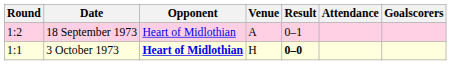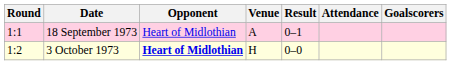 <table class="wikitable">
 <tr>
 <th>Round</th>
 <th>Date</th>
 <th>Opponent</th>
 <th>Venue</th>
 <th>Result</th>
 <th>Attendance</th>
 <th>Goalscorers</th>
 </tr>
 <tr style="background-color: #ffd0e3;">
-<td>1:2</td>
+<td>1:1</td>
 <td>18 September 1973</td>
 <td><a href='#'>Heart of Midlothian</a></td>
 <td>A</td>
 <td>0–1</td>
 <td></td>
 <td></td>
 </tr>
 <tr style="background-color: #ffffdd;">
-<td>1:1</td>
+<td>1:2</td>
 <td>3 October 1973</td>
 <td><strong><a href='#'>Heart of Midlothian</a></strong></td>
 <td>H</td>
-<td><strong>0–0</strong></td>
+<td>0–0</td>
 <td></td>
 <td></td>
 </tr>
 </table>
